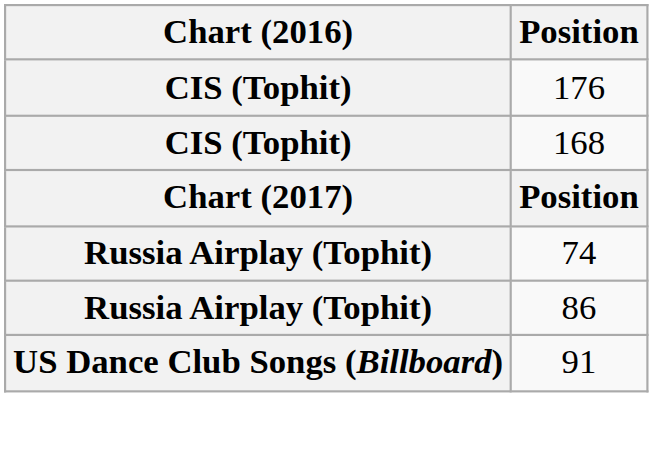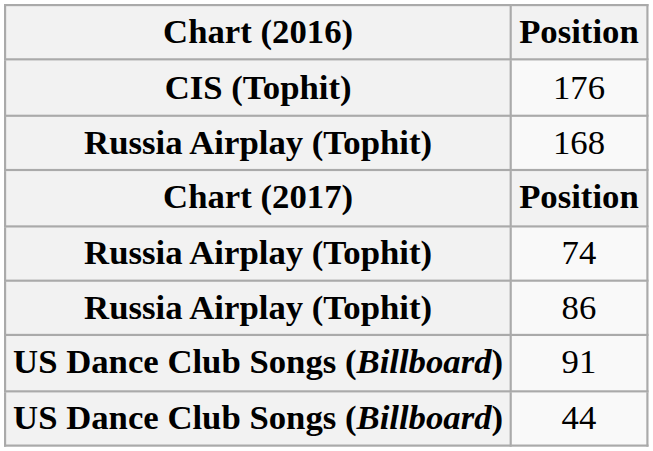 <table class="wikitable plainrowheaders" style="text-align:center">
 <tr>
 <th scope="col">Chart (2016)</th>
 <th scope="col">Position</th>
 </tr>
 <tr>
 <th scope="row">CIS (Tophit)</th>
 <td style="text-align:center;">176</td>
 </tr>
 <tr>
-<th scope="row">CIS (Tophit)</th>
+<th scope="row">Russia Airplay (Tophit)</th>
 <td style="text-align:center;">168</td>
 </tr>
 <tr>
 <th scope="col">Chart (2017)</th>
 <th scope="col">Position</th>
 </tr>
 <tr>
 <th scope="row">Russia Airplay (Tophit)</th>
 <td style="text-align:center;">74</td>
 </tr>
 <tr>
 <th scope="row">Russia Airplay (Tophit)</th>
 <td style="text-align:center;">86</td>
 </tr>
 <tr>
 <th scope="row">US Dance Club Songs (<em>Billboard</em>)</th>
 <td style="text-align:center;">91</td>
 </tr>
+<tr>
+<th scope="row">US Dance Club Songs (<em>Billboard</em>)</th>
+<td>44</td>
+</tr>
 </table>
